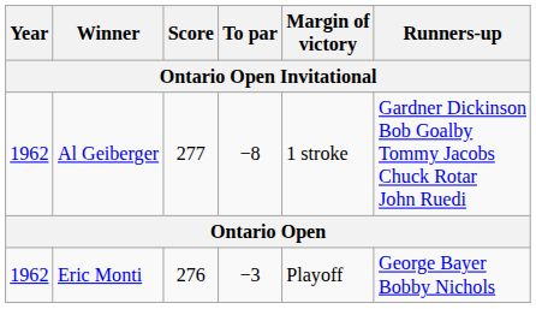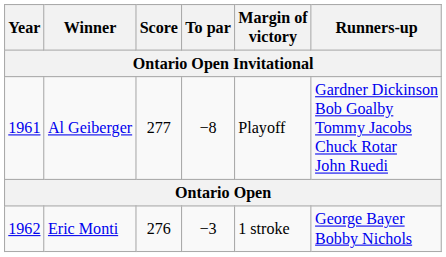 <table class="wikitable" style="font-size:95%">
 <tr>
 <th>Year</th>
 <th>Winner</th>
 <th>Score</th>
 <th>To par</th>
 <th>Margin of<br>victory</th>
 <th>Runners-up</th>
 </tr>
 <tr>
 <th colspan=6>Ontario Open Invitational</th>
 </tr>
 <tr>
-<td><a href='#'>1962</a></td>
+<td><a href='#'>1961</a></td>
 <td> <a href='#'>Al Geiberger</a></td>
 <td align=center>277</td>
 <td align=center>−8</td>
-<td>1 stroke</td>
+<td>Playoff</td>
 <td> <a href='#'>Gardner Dickinson</a><br> <a href='#'>Bob Goalby</a><br> <a href='#'>Tommy Jacobs</a><br> <a href='#'>Chuck Rotar</a><br> <a href='#'>John Ruedi</a></td>
 </tr>
 <tr>
 <th colspan=6>Ontario Open</th>
 </tr>
 <tr>
 <td><a href='#'>1962</a></td>
 <td> <a href='#'>Eric Monti</a></td>
 <td align=center>276</td>
 <td align=center>−3</td>
-<td>Playoff</td>
+<td>1 stroke</td>
 <td> <a href='#'>George Bayer</a><br> <a href='#'>Bobby Nichols</a></td>
 </tr>
 </table>
